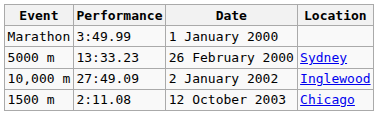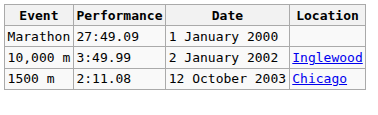 <table class=wikitable>
 <tr>
 <th>Event</th>
 <th>Performance</th>
 <th>Date</th>
 <th>Location</th>
 </tr>
 <tr>
 <td>Marathon</td>
-<td>3:49.99</td>
+<td>27:49.09</td>
 <td>1 January 2000</td>
 <td></td>
 </tr>
 <tr>
-<td>5000 m</td>
-<td>13:33.23</td>
-<td>26 February 2000</td>
-<td><a href='#'>Sydney</a></td>
-</tr>
-<tr>
 <td>10,000 m</td>
-<td>27:49.09</td>
+<td>3:49.99</td>
 <td>2 January 2002</td>
 <td><a href='#'>Inglewood</a></td>
 </tr>
 <tr>
 <td>1500 m</td>
 <td>2:11.08</td>
 <td>12 October 2003</td>
 <td><a href='#'>Chicago</a></td>
 </tr>
 <tr>
 </tr>
 </table>
